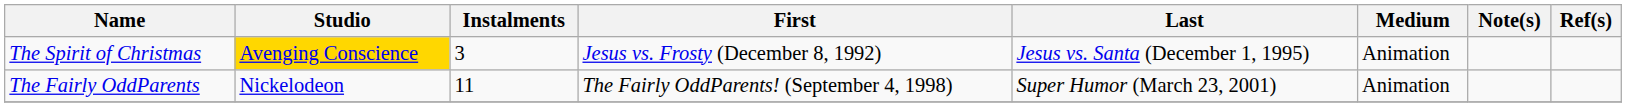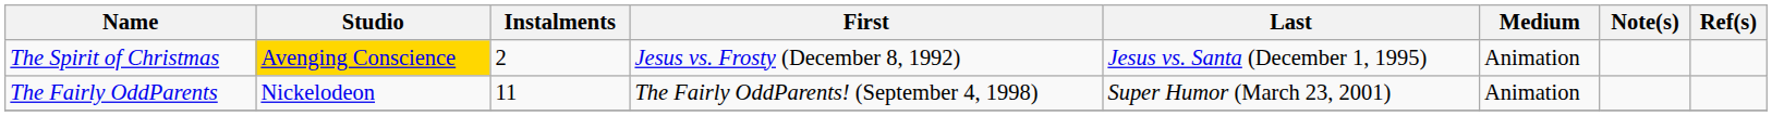 <table class="wikitable" style="width:100%;" style="font-size: 100%;">
 <tr style="text-align:center;">
 <th>Name</th>
 <th>Studio</th>
 <th>Instalments</th>
 <th>First</th>
 <th>Last</th>
 <th>Medium</th>
 <th>Note(s)</th>
 <th>Ref(s)</th>
 </tr>
 <tr>
 <td><em><a href='#'>The Spirit of Christmas</a></em></td>
 <td style="background: gold;"><a href='#'>Avenging Conscience</a></td>
-<td>3</td>
+<td>2</td>
 <td><em><a href='#'>Jesus vs. Frosty</a></em> (December 8, 1992)</td>
 <td><em><a href='#'>Jesus vs. Santa</a></em> (December 1, 1995)</td>
 <td>Animation</td>
 <td></td>
 <td></td>
 </tr>
 <tr>
 <td><em><a href='#'>The Fairly OddParents</a></em></td>
 <td><a href='#'>Nickelodeon</a></td>
 <td>11</td>
 <td><em>The Fairly OddParents!</em> (September 4, 1998)</td>
 <td><em>Super Humor</em> (March 23, 2001)</td>
 <td>Animation</td>
 <td></td>
 <td></td>
 </tr>
 <tr>
 </tr>
 </table>
